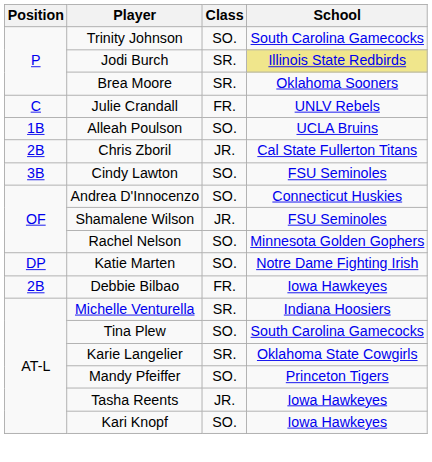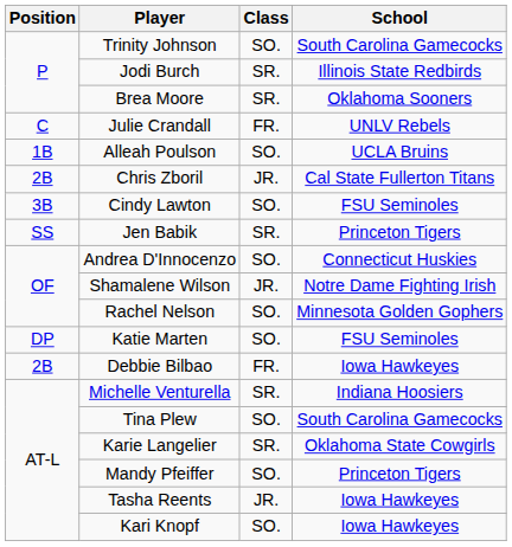 <table class="wikitable">
 <tr>
 <th>Position</th>
 <th>Player</th>
 <th>Class</th>
 <th>School</th>
 </tr>
 <tr align=center>
 <td rowspan=3><a href='#'>P</a></td>
 <td>Trinity Johnson</td>
 <td>SO.</td>
 <td><a href='#'>South Carolina Gamecocks</a></td>
 </tr>
 <tr align=center>
 <td>Jodi Burch</td>
 <td>SR.</td>
-<td style="background: khaki;"><a href='#'>Illinois State Redbirds</a></td>
+<td><a href='#'>Illinois State Redbirds</a></td>
 </tr>
 <tr align=center>
 <td>Brea Moore</td>
 <td>SR.</td>
 <td><a href='#'>Oklahoma Sooners</a></td>
 </tr>
 <tr align=center>
 <td rowspan=1><a href='#'>C</a></td>
 <td>Julie Crandall</td>
 <td>FR.</td>
 <td><a href='#'>UNLV Rebels</a></td>
 </tr>
 <tr align=center>
 <td rowspan=1><a href='#'>1B</a></td>
 <td>Alleah Poulson</td>
 <td>SO.</td>
 <td><a href='#'>UCLA Bruins</a></td>
 </tr>
 <tr align=center>
 <td rowspan=1><a href='#'>2B</a></td>
 <td>Chris Zboril</td>
 <td>JR.</td>
 <td><a href='#'>Cal State Fullerton Titans</a></td>
 </tr>
 <tr align=center>
 <td rowspan=1><a href='#'>3B</a></td>
 <td>Cindy Lawton</td>
 <td>SO.</td>
 <td><a href='#'>FSU Seminoles</a></td>
 </tr>
 <tr align=center>
+<td rowspan=1><a href='#'>SS</a></td>
+<td>Jen Babik</td>
+<td>SR.</td>
+<td><a href='#'>Princeton Tigers</a></td>
+</tr>
+<tr align=center>
 <td rowspan=3><a href='#'>OF</a></td>
 <td>Andrea D'Innocenzo</td>
 <td>SO.</td>
 <td><a href='#'>Connecticut Huskies</a></td>
 </tr>
 <tr align=center>
 <td>Shamalene Wilson</td>
 <td>JR.</td>
-<td><a href='#'>FSU Seminoles</a></td>
+<td><a href='#'>Notre Dame Fighting Irish</a></td>
 </tr>
 <tr align=center>
 <td>Rachel Nelson</td>
 <td>SO.</td>
 <td><a href='#'>Minnesota Golden Gophers</a></td>
 </tr>
 <tr align=center>
 <td rowspan=1><a href='#'>DP</a></td>
 <td>Katie Marten</td>
 <td>SO.</td>
-<td><a href='#'>Notre Dame Fighting Irish</a></td>
+<td><a href='#'>FSU Seminoles</a></td>
 </tr>
 <tr align=center>
 <td rowspan=1><a href='#'>2B</a></td>
 <td>Debbie Bilbao</td>
 <td>FR.</td>
 <td><a href='#'>Iowa Hawkeyes</a></td>
 </tr>
 <tr align=center>
 <td rowspan=6>AT-L</td>
 <td><a href='#'>Michelle Venturella</a></td>
 <td>SR.</td>
 <td><a href='#'>Indiana Hoosiers</a></td>
 </tr>
 <tr align=center>
 <td>Tina Plew</td>
 <td>SO.</td>
 <td><a href='#'>South Carolina Gamecocks</a></td>
 </tr>
 <tr align=center>
 <td>Karie Langelier</td>
 <td>SR.</td>
 <td><a href='#'>Oklahoma State Cowgirls</a></td>
 </tr>
 <tr align=center>
 <td>Mandy Pfeiffer</td>
 <td>SO.</td>
 <td><a href='#'>Princeton Tigers</a></td>
 </tr>
 <tr align=center>
 <td>Tasha Reents</td>
 <td>JR.</td>
 <td><a href='#'>Iowa Hawkeyes</a></td>
 </tr>
 <tr align=center>
 <td>Kari Knopf</td>
 <td>SO.</td>
 <td><a href='#'>Iowa Hawkeyes</a></td>
 </tr>
 </table>
